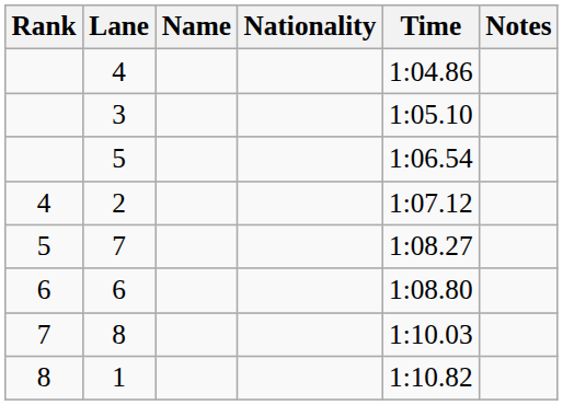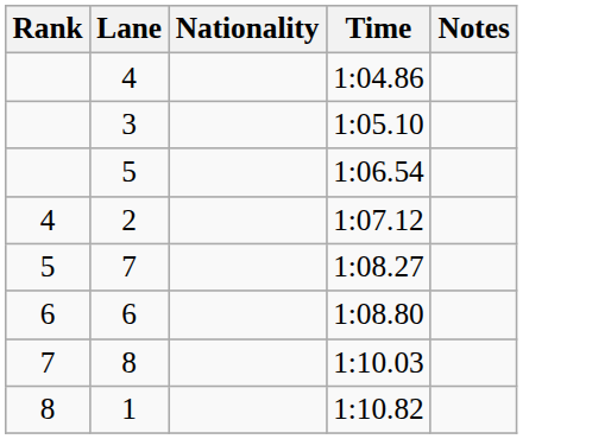 <table class="wikitable sortable" style="text-align:center">
 <tr>
 <th>Rank</th>
 <th>Lane</th>
-<th>Name</th>
 <th>Nationality</th>
 <th>Time</th>
 <th>Notes</th>
 </tr>
 <tr>
 <td></td>
 <td>4</td>
 <td align=left></td>
-<td align=left></td>
 <td>1:04.86</td>
 <td></td>
 </tr>
 <tr>
 <td></td>
 <td>3</td>
-<td align=left></td>
 <td align=left></td>
 <td>1:05.10</td>
 <td></td>
 </tr>
 <tr>
 <td></td>
 <td>5</td>
 <td align=left></td>
-<td align=left></td>
 <td>1:06.54</td>
 <td></td>
 </tr>
 <tr>
 <td>4</td>
 <td>2</td>
-<td align=left></td>
 <td align=left></td>
 <td>1:07.12</td>
 <td></td>
 </tr>
 <tr>
 <td>5</td>
 <td>7</td>
 <td align=left></td>
-<td align=left></td>
 <td>1:08.27</td>
 <td></td>
 </tr>
 <tr>
 <td>6</td>
 <td>6</td>
-<td align=left></td>
 <td align=left></td>
 <td>1:08.80</td>
 <td></td>
 </tr>
 <tr>
 <td>7</td>
 <td>8</td>
 <td align=left></td>
-<td align=left></td>
 <td>1:10.03</td>
 <td></td>
 </tr>
 <tr>
 <td>8</td>
 <td>1</td>
 <td align=left></td>
-<td align=left></td>
 <td>1:10.82</td>
 <td></td>
 </tr>
 </table>
